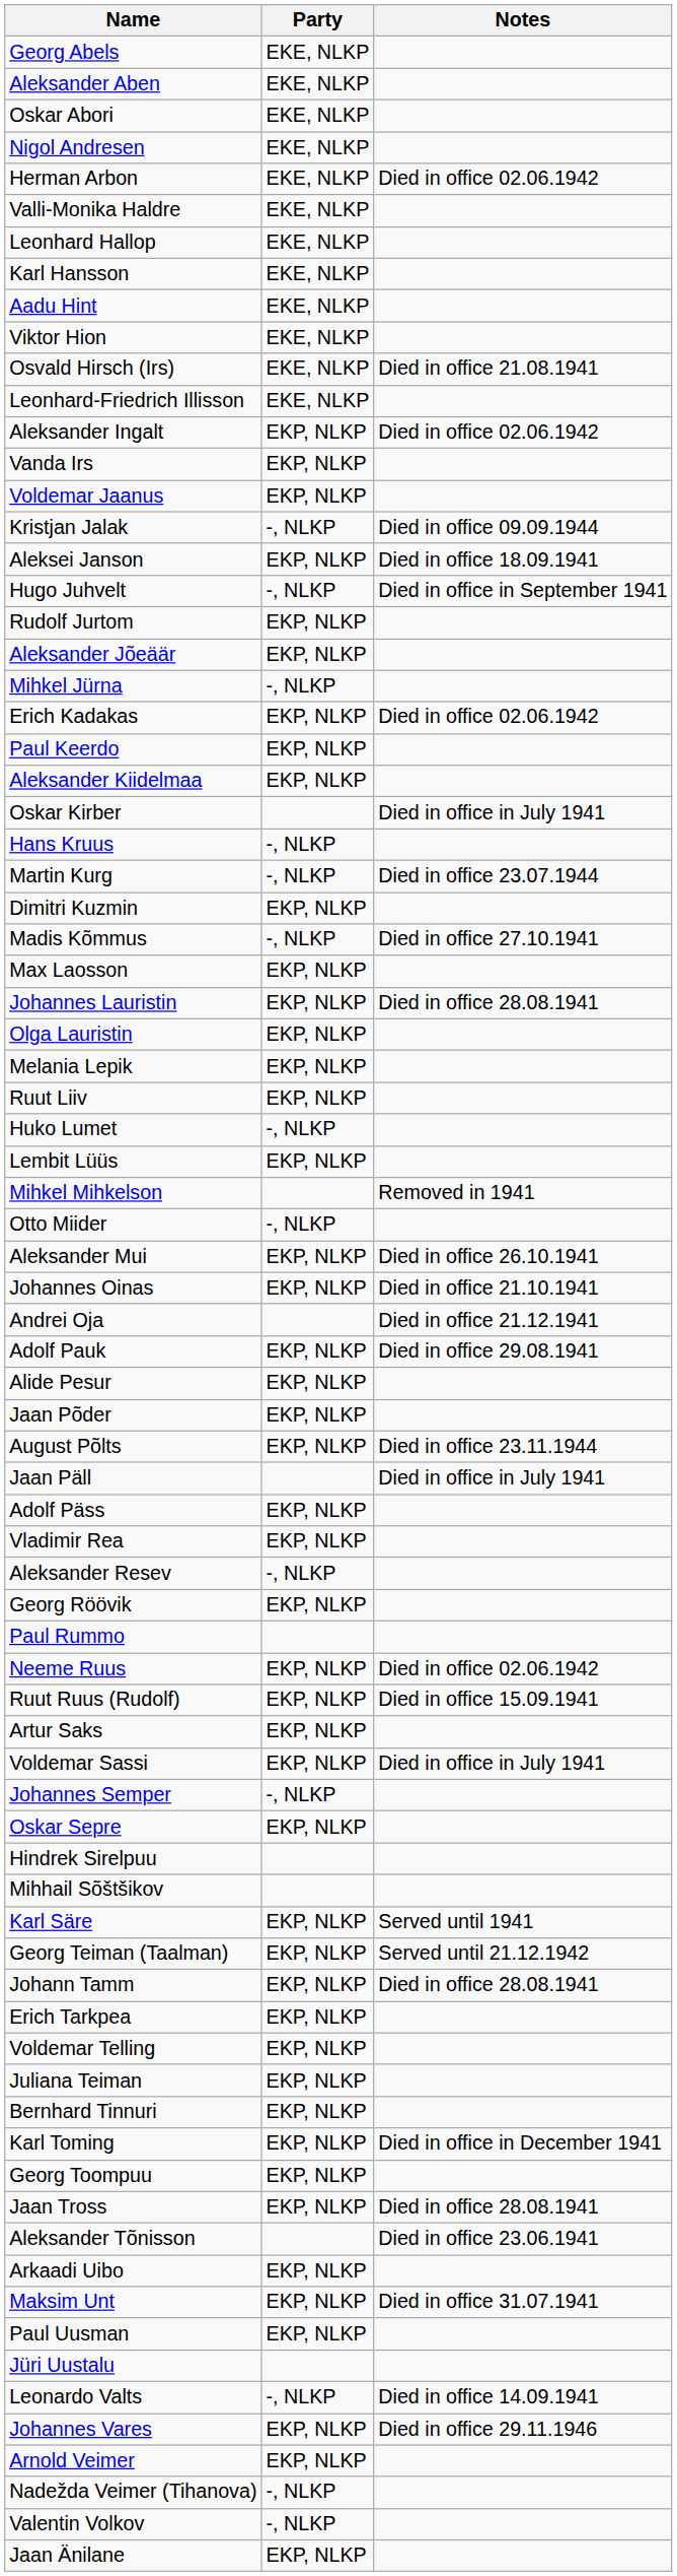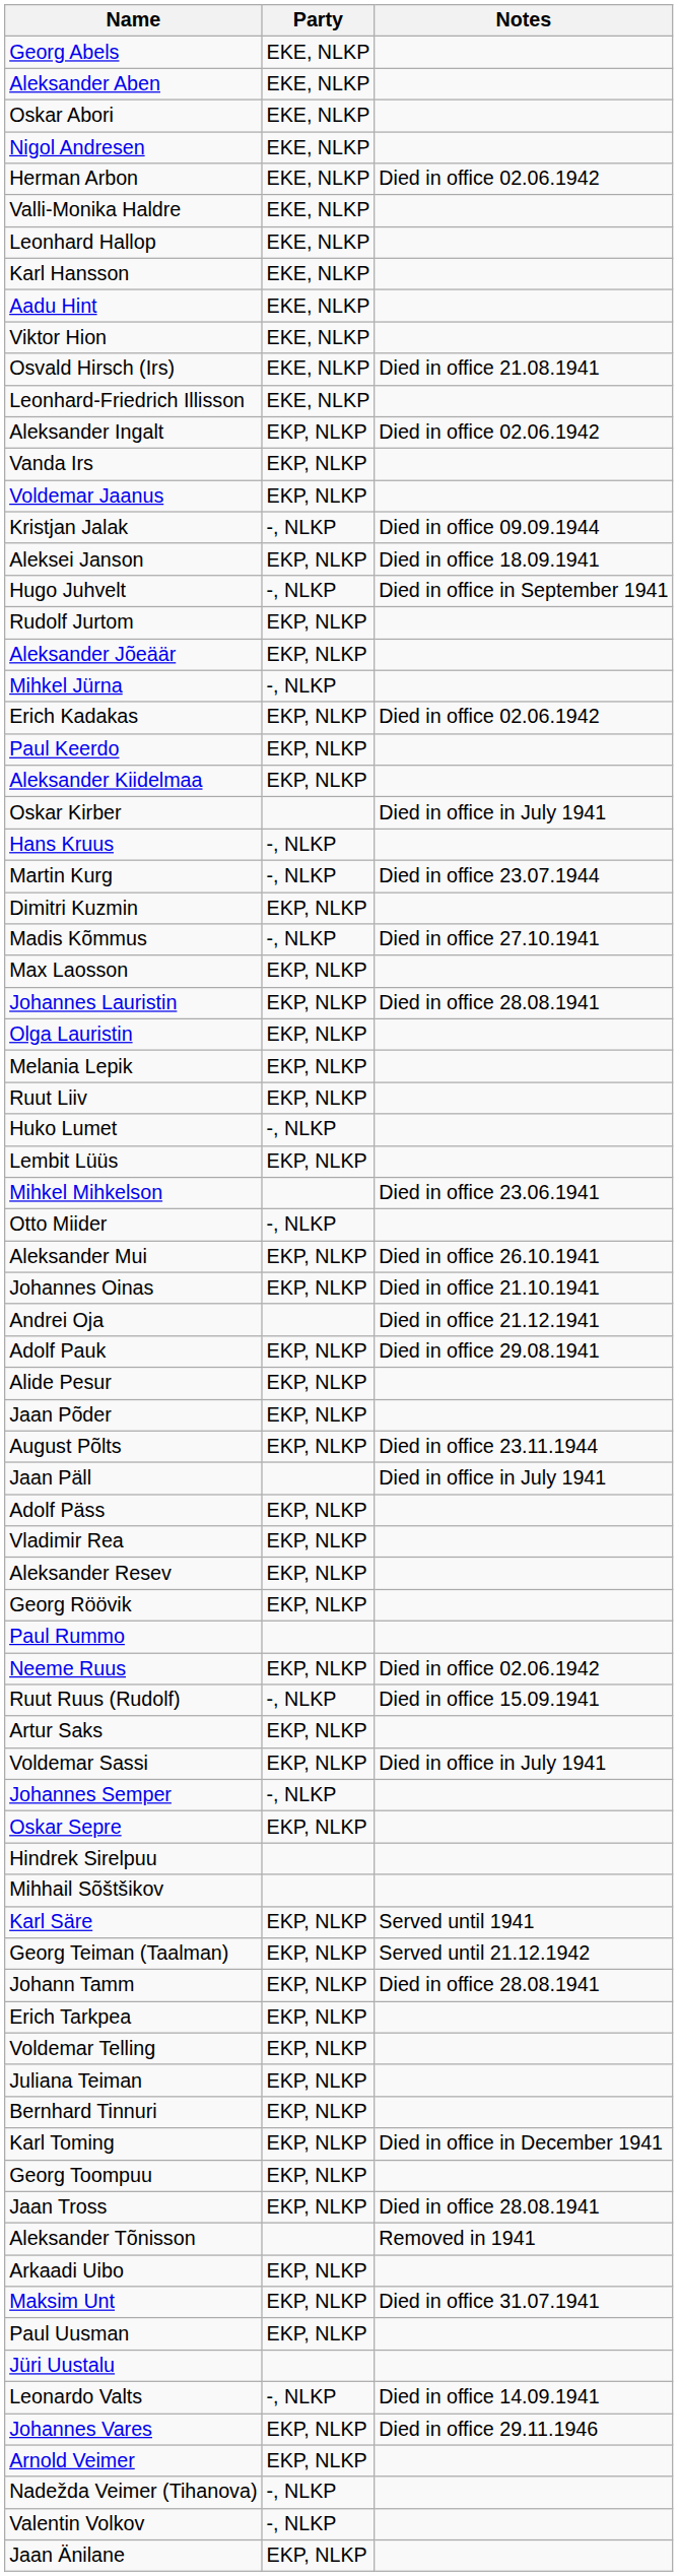 <table class="wikitable">
 <tr>
 <th>Name</th>
 <th>Party</th>
 <th>Notes</th>
 </tr>
 <tr>
 <td><a href='#'>Georg Abels</a></td>
 <td>EKE, NLKP</td>
 <td></td>
 </tr>
 <tr>
 <td><a href='#'>Aleksander Aben</a></td>
 <td>EKE, NLKP</td>
 <td></td>
 </tr>
 <tr>
 <td>Oskar Abori</td>
 <td>EKE, NLKP</td>
 <td></td>
 </tr>
 <tr>
 <td><a href='#'>Nigol Andresen</a></td>
 <td>EKE, NLKP</td>
 <td></td>
 </tr>
 <tr>
 <td>Herman Arbon</td>
 <td>EKE, NLKP</td>
 <td>Died in office 02.06.1942</td>
 </tr>
 <tr>
 <td>Valli-Monika Haldre</td>
 <td>EKE, NLKP</td>
 <td></td>
 </tr>
 <tr>
 <td>Leonhard Hallop</td>
 <td>EKE, NLKP</td>
 <td></td>
 </tr>
 <tr>
 <td>Karl Hansson</td>
 <td>EKE, NLKP</td>
 <td></td>
 </tr>
 <tr>
 <td><a href='#'>Aadu Hint</a></td>
 <td>EKE, NLKP</td>
 <td></td>
 </tr>
 <tr>
 <td>Viktor Hion</td>
 <td>EKE, NLKP</td>
 <td></td>
 </tr>
 <tr>
 <td>Osvald Hirsch (Irs)</td>
 <td>EKE, NLKP</td>
 <td>Died in office 21.08.1941</td>
 </tr>
 <tr>
 <td>Leonhard-Friedrich Illisson</td>
 <td>EKE, NLKP</td>
 <td></td>
 </tr>
 <tr>
 <td>Aleksander Ingalt</td>
 <td>EKP, NLKP</td>
 <td>Died in office 02.06.1942</td>
 </tr>
 <tr>
 <td>Vanda Irs</td>
 <td>EKP, NLKP</td>
 <td></td>
 </tr>
 <tr>
 <td><a href='#'>Voldemar Jaanus</a></td>
 <td>EKP, NLKP</td>
 <td></td>
 </tr>
 <tr>
 <td>Kristjan Jalak</td>
 <td>-, NLKP</td>
 <td>Died in office 09.09.1944</td>
 </tr>
 <tr>
 <td>Aleksei Janson</td>
 <td>EKP, NLKP</td>
 <td>Died in office 18.09.1941</td>
 </tr>
 <tr>
 <td>Hugo Juhvelt</td>
 <td>-, NLKP</td>
 <td>Died in office in September 1941</td>
 </tr>
 <tr>
 <td>Rudolf Jurtom</td>
 <td>EKP, NLKP</td>
 <td></td>
 </tr>
 <tr>
 <td><a href='#'>Aleksander Jõeäär</a></td>
 <td>EKP, NLKP</td>
 <td></td>
 </tr>
 <tr>
 <td><a href='#'>Mihkel Jürna</a></td>
 <td>-, NLKP</td>
 <td></td>
 </tr>
 <tr>
 <td>Erich Kadakas</td>
 <td>EKP, NLKP</td>
 <td>Died in office 02.06.1942</td>
 </tr>
 <tr>
 <td><a href='#'>Paul Keerdo</a></td>
 <td>EKP, NLKP</td>
 <td></td>
 </tr>
 <tr>
 <td><a href='#'>Aleksander Kiidelmaa</a></td>
 <td>EKP, NLKP</td>
 <td></td>
 </tr>
 <tr>
 <td>Oskar Kirber</td>
 <td></td>
 <td>Died in office in July 1941</td>
 </tr>
 <tr>
 <td><a href='#'>Hans Kruus</a></td>
 <td>-, NLKP</td>
 <td></td>
 </tr>
 <tr>
 <td>Martin Kurg</td>
 <td>-, NLKP</td>
 <td>Died in office 23.07.1944</td>
 </tr>
 <tr>
 <td Dimitri Kuzmin (politician)>Dimitri Kuzmin</td>
 <td>EKP, NLKP</td>
 <td></td>
 </tr>
 <tr>
 <td>Madis Kõmmus</td>
 <td>-, NLKP</td>
 <td>Died in office 27.10.1941</td>
 </tr>
 <tr>
 <td>Max Laosson</td>
 <td>EKP, NLKP</td>
 <td></td>
 </tr>
 <tr>
 <td><a href='#'>Johannes Lauristin</a></td>
 <td>EKP, NLKP</td>
 <td>Died in office 28.08.1941</td>
 </tr>
 <tr>
 <td><a href='#'>Olga Lauristin</a></td>
 <td>EKP, NLKP</td>
 <td></td>
 </tr>
 <tr>
 <td>Melania Lepik</td>
 <td>EKP, NLKP</td>
 <td></td>
 </tr>
 <tr>
 <td>Ruut Liiv</td>
 <td>EKP, NLKP</td>
 <td></td>
 </tr>
 <tr>
 <td>Huko Lumet</td>
 <td>-, NLKP</td>
 <td></td>
 </tr>
 <tr>
 <td>Lembit Lüüs</td>
 <td>EKP, NLKP</td>
 <td></td>
 </tr>
 <tr>
 <td><a href='#'>Mihkel Mihkelson</a></td>
 <td></td>
-<td>Removed in 1941</td>
+<td>Died in office 23.06.1941</td>
 </tr>
 <tr>
 <td>Otto Miider</td>
 <td>-, NLKP</td>
 <td></td>
 </tr>
 <tr>
 <td>Aleksander Mui</td>
 <td>EKP, NLKP</td>
 <td>Died in office 26.10.1941</td>
 </tr>
 <tr>
 <td>Johannes Oinas</td>
 <td>EKP, NLKP</td>
 <td>Died in office 21.10.1941</td>
 </tr>
 <tr>
 <td>Andrei Oja</td>
 <td></td>
 <td>Died in office 21.12.1941</td>
 </tr>
 <tr>
 <td>Adolf Pauk</td>
 <td>EKP, NLKP</td>
 <td>Died in office 29.08.1941</td>
 </tr>
 <tr>
 <td>Alide Pesur</td>
 <td>EKP, NLKP</td>
 <td></td>
 </tr>
 <tr>
 <td>Jaan Põder</td>
 <td>EKP, NLKP</td>
 <td></td>
 </tr>
 <tr>
 <td>August Põlts</td>
 <td>EKP, NLKP</td>
 <td>Died in office 23.11.1944</td>
 </tr>
 <tr>
 <td>Jaan Päll</td>
 <td></td>
 <td>Died in office in July 1941</td>
 </tr>
 <tr>
 <td>Adolf Päss</td>
 <td>EKP, NLKP</td>
 <td></td>
 </tr>
 <tr>
 <td>Vladimir Rea</td>
 <td>EKP, NLKP</td>
 <td></td>
 </tr>
 <tr>
 <td>Aleksander Resev</td>
-<td>-, NLKP</td>
+<td>EKP, NLKP</td>
 <td></td>
 </tr>
 <tr>
 <td>Georg Röövik</td>
 <td>EKP, NLKP</td>
 <td></td>
 </tr>
 <tr>
 <td><a href='#'>Paul Rummo</a></td>
 <td></td>
 <td></td>
 </tr>
 <tr>
 <td><a href='#'>Neeme Ruus</a></td>
 <td>EKP, NLKP</td>
 <td>Died in office 02.06.1942</td>
 </tr>
 <tr>
 <td>Ruut Ruus (Rudolf)</td>
-<td>EKP, NLKP</td>
+<td>-, NLKP</td>
 <td>Died in office 15.09.1941</td>
 </tr>
 <tr>
 <td>Artur Saks</td>
 <td>EKP, NLKP</td>
 <td></td>
 </tr>
 <tr>
 <td>Voldemar Sassi</td>
 <td>EKP, NLKP</td>
 <td>Died in office in July 1941</td>
 </tr>
 <tr>
 <td><a href='#'>Johannes Semper</a></td>
 <td>-, NLKP</td>
 <td></td>
 </tr>
 <tr>
 <td><a href='#'>Oskar Sepre</a></td>
 <td>EKP, NLKP</td>
 <td></td>
 </tr>
 <tr>
 <td>Hindrek Sirelpuu</td>
 <td></td>
 <td></td>
 </tr>
 <tr>
 <td>Mihhail Sõštšikov</td>
 <td></td>
 <td></td>
 </tr>
 <tr>
 <td><a href='#'>Karl Säre</a></td>
 <td>EKP, NLKP</td>
 <td>Served until 1941</td>
 </tr>
 <tr>
 <td>Georg Teiman (Taalman)</td>
 <td>EKP, NLKP</td>
 <td>Served until 21.12.1942</td>
 </tr>
 <tr>
 <td>Johann Tamm</td>
 <td>EKP, NLKP</td>
 <td>Died in office 28.08.1941</td>
 </tr>
 <tr>
 <td>Erich Tarkpea</td>
 <td>EKP, NLKP</td>
 <td></td>
 </tr>
 <tr>
 <td>Voldemar Telling</td>
 <td>EKP, NLKP</td>
 <td></td>
 </tr>
 <tr>
 <td>Juliana Teiman</td>
 <td>EKP, NLKP</td>
 <td></td>
 </tr>
 <tr>
 <td>Bernhard Tinnuri</td>
 <td>EKP, NLKP</td>
 <td></td>
 </tr>
 <tr>
 <td>Karl Toming</td>
 <td>EKP, NLKP</td>
 <td>Died in office in December 1941</td>
 </tr>
 <tr>
 <td>Georg Toompuu</td>
 <td>EKP, NLKP</td>
 <td></td>
 </tr>
 <tr>
 <td>Jaan Tross</td>
 <td>EKP, NLKP</td>
 <td>Died in office 28.08.1941</td>
 </tr>
 <tr>
 <td>Aleksander Tõnisson</td>
 <td></td>
-<td>Died in office 23.06.1941</td>
+<td>Removed in 1941</td>
 </tr>
 <tr>
 <td>Arkaadi Uibo</td>
 <td>EKP, NLKP</td>
 <td></td>
 </tr>
 <tr>
 <td><a href='#'>Maksim Unt</a></td>
 <td>EKP, NLKP</td>
 <td>Died in office 31.07.1941</td>
 </tr>
 <tr>
 <td>Paul Uusman</td>
 <td>EKP, NLKP</td>
 <td></td>
 </tr>
 <tr>
 <td><a href='#'>Jüri Uustalu</a></td>
 <td></td>
 <td></td>
 </tr>
 <tr>
 <td>Leonardo Valts</td>
 <td>-, NLKP</td>
 <td>Died in office 14.09.1941</td>
 </tr>
 <tr>
 <td><a href='#'>Johannes Vares</a></td>
 <td>EKP, NLKP</td>
 <td>Died in office 29.11.1946</td>
 </tr>
 <tr>
 <td><a href='#'>Arnold Veimer</a></td>
 <td>EKP, NLKP</td>
 <td></td>
 </tr>
 <tr>
 <td>Nadežda Veimer (Tihanova)</td>
 <td>-, NLKP</td>
 <td></td>
 </tr>
 <tr>
 <td>Valentin Volkov</td>
 <td>-, NLKP</td>
 <td></td>
 </tr>
 <tr>
 <td>Jaan Änilane</td>
 <td>EKP, NLKP</td>
 <td></td>
 </tr>
 </table>
